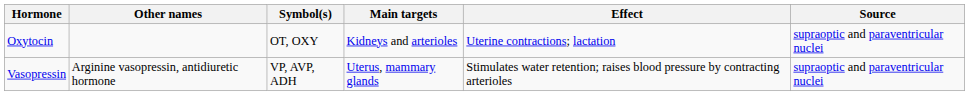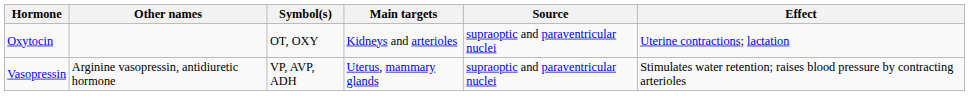 <table class="wikitable">
 <tr>
 <th>Hormone</th>
 <th>Other names</th>
 <th>Symbol(s)</th>
 <th>Main targets</th>
+<th>Source</th>
 <th>Effect</th>
-<th>Source</th>
 </tr>
 <tr>
 <td><a href='#'>Oxytocin</a></td>
 <td></td>
 <td>OT, OXY</td>
 <td><a href='#'>Kidneys</a> and <a href='#'>arterioles</a></td>
+<td><a href='#'>supraoptic</a> and <a href='#'>paraventricular nuclei</a></td>
 <td><a href='#'>Uterine contractions</a>; <a href='#'>lactation</a></td>
-<td><a href='#'>supraoptic</a> and <a href='#'>paraventricular nuclei</a></td>
 </tr>
 <tr>
 <td><a href='#'>Vasopressin</a></td>
 <td>Arginine vasopressin, antidiuretic hormone</td>
 <td>VP, AVP, ADH</td>
 <td><a href='#'>Uterus</a>, <a href='#'>mammary glands</a></td>
+<td><a href='#'>supraoptic</a> and <a href='#'>paraventricular nuclei</a></td>
 <td>Stimulates water retention; raises blood pressure by contracting arterioles</td>
-<td><a href='#'>supraoptic</a> and <a href='#'>paraventricular nuclei</a></td>
 </tr>
 </table>
